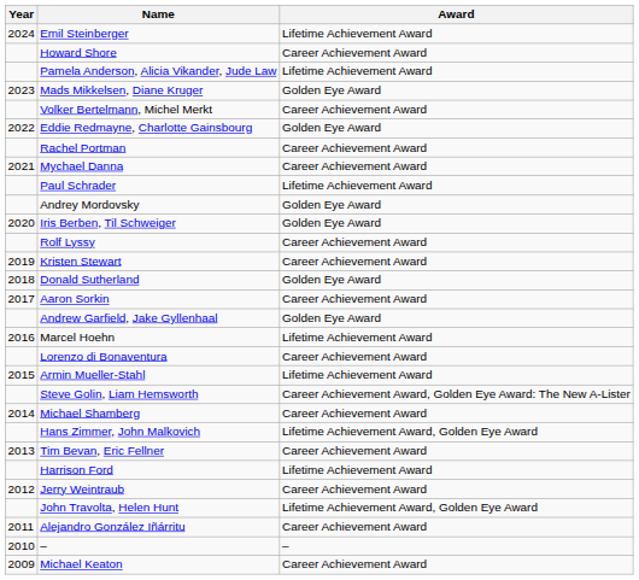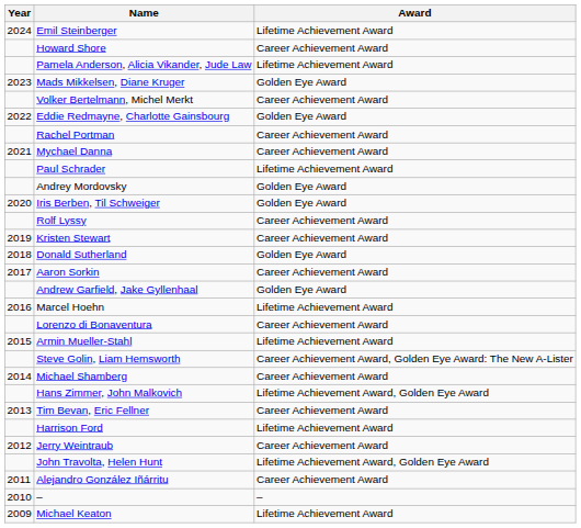 <table class="wikitable">
 <tr>
 <th>Year</th>
 <th>Name</th>
 <th>Award</th>
 </tr>
 <tr>
 <td>2024</td>
 <td><a href='#'>Emil Steinberger</a></td>
 <td>Lifetime Achievement Award</td>
 </tr>
 <tr>
 <td></td>
 <td><a href='#'>Howard Shore</a></td>
 <td>Career Achievement Award</td>
 </tr>
 <tr>
 <td></td>
 <td><a href='#'>Pamela Anderson</a>, <a href='#'>Alicia Vikander</a>, <a href='#'>Jude Law</a></td>
 <td>Lifetime Achievement Award</td>
 </tr>
 <tr>
 <td>2023</td>
 <td><a href='#'>Mads Mikkelsen</a>, <a href='#'>Diane Kruger</a></td>
 <td>Golden Eye Award</td>
 </tr>
 <tr>
 <td></td>
 <td><a href='#'>Volker Bertelmann</a>, Michel Merkt</td>
 <td>Career Achievement Award</td>
 </tr>
 <tr>
 <td>2022</td>
 <td><a href='#'>Eddie Redmayne</a>, <a href='#'>Charlotte Gainsbourg</a></td>
 <td>Golden Eye Award</td>
 </tr>
 <tr>
 <td></td>
 <td><a href='#'>Rachel Portman</a></td>
 <td>Career Achievement Award</td>
 </tr>
 <tr>
 <td>2021</td>
 <td><a href='#'>Mychael Danna</a></td>
 <td>Career Achievement Award</td>
 </tr>
 <tr>
 <td></td>
 <td><a href='#'>Paul Schrader</a></td>
 <td>Lifetime Achievement Award</td>
 </tr>
 <tr>
 <td></td>
 <td>Andrey Mordovsky</td>
 <td>Golden Eye Award</td>
 </tr>
 <tr>
 <td>2020</td>
 <td><a href='#'>Iris Berben</a>, <a href='#'>Til Schweiger</a></td>
 <td>Golden Eye Award</td>
 </tr>
 <tr>
 <td></td>
 <td><a href='#'>Rolf Lyssy</a></td>
 <td>Career Achievement Award</td>
 </tr>
 <tr>
 <td>2019</td>
 <td><a href='#'>Kristen Stewart</a></td>
 <td>Career Achievement Award</td>
 </tr>
 <tr>
 <td>2018</td>
 <td><a href='#'>Donald Sutherland</a></td>
 <td>Golden Eye Award</td>
 </tr>
 <tr>
 <td>2017</td>
 <td><a href='#'>Aaron Sorkin</a></td>
 <td>Career Achievement Award</td>
 </tr>
 <tr>
 <td></td>
 <td><a href='#'>Andrew Garfield</a>, <a href='#'>Jake Gyllenhaal</a></td>
 <td>Golden Eye Award</td>
 </tr>
 <tr>
 <td>2016</td>
 <td>Marcel Hoehn</td>
 <td>Lifetime Achievement Award</td>
 </tr>
 <tr>
 <td></td>
 <td><a href='#'>Lorenzo di Bonaventura</a></td>
 <td>Career Achievement Award</td>
 </tr>
 <tr>
 <td>2015</td>
 <td><a href='#'>Armin Mueller-Stahl</a></td>
 <td>Lifetime Achievement Award</td>
 </tr>
 <tr>
 <td></td>
 <td><a href='#'>Steve Golin</a>, <a href='#'>Liam Hemsworth</a></td>
 <td>Career Achievement Award, Golden Eye Award: The New A-Lister</td>
 </tr>
 <tr>
 <td>2014</td>
 <td><a href='#'>Michael Shamberg</a></td>
 <td>Career Achievement Award</td>
 </tr>
 <tr>
 <td></td>
 <td><a href='#'>Hans Zimmer</a>, <a href='#'>John Malkovich</a></td>
 <td>Lifetime Achievement Award, Golden Eye Award</td>
 </tr>
 <tr>
 <td>2013</td>
 <td><a href='#'>Tim Bevan</a>, <a href='#'>Eric Fellner</a></td>
 <td>Career Achievement Award</td>
 </tr>
 <tr>
 <td></td>
 <td><a href='#'>Harrison Ford</a></td>
 <td>Lifetime Achievement Award</td>
 </tr>
 <tr>
 <td>2012</td>
 <td><a href='#'>Jerry Weintraub</a></td>
 <td>Career Achievement Award</td>
 </tr>
 <tr>
 <td></td>
 <td><a href='#'>John Travolta</a>, <a href='#'>Helen Hunt</a></td>
 <td>Lifetime Achievement Award, Golden Eye Award</td>
 </tr>
 <tr>
 <td>2011</td>
 <td><a href='#'>Alejandro González Iñárritu</a></td>
 <td>Career Achievement Award</td>
 </tr>
 <tr>
 <td>2010</td>
 <td>–</td>
 <td>–</td>
 </tr>
 <tr>
 <td>2009</td>
 <td><a href='#'>Michael Keaton</a></td>
-<td>Career Achievement Award</td>
+<td>Lifetime Achievement Award</td>
 </tr>
 </table>
